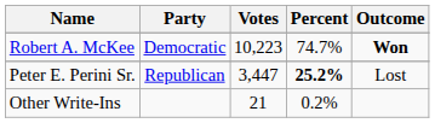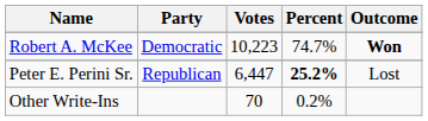 <table class=wikitable style="text-align:center">
 <tr>
 <th>Name</th>
 <th>Party</th>
 <th>Votes</th>
 <th>Percent</th>
 <th>Outcome</th>
 </tr>
 <tr>
 </tr>
 <tr>
 <td align=left><a href='#'>Robert A. McKee</a></td>
 <td><a href='#'>Democratic</a></td>
 <td>10,223</td>
 <td>74.7%</td>
 <td><strong>Won</strong></td>
 </tr>
 <tr>
 </tr>
 <tr>
 <td align=left>Peter E. Perini Sr.</td>
 <td><a href='#'>Republican</a></td>
-<td>3,447</td>
+<td>6,447</td>
 <td><strong>25.2%</strong></td>
 <td>Lost</td>
 </tr>
 <tr>
 <td align=left>Other Write-Ins</td>
 <td></td>
-<td>21</td>
+<td>70</td>
 <td>0.2%</td>
 <td></td>
 </tr>
 </table>
